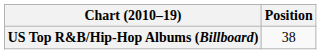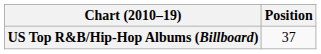 <table class="wikitable sortable plainrowheaders">
 <tr>
 <th>Chart (2010–19)</th>
 <th>Position</th>
 </tr>
 <tr>
 <th scope="row">US Top R&B/Hip-Hop Albums (<em>Billboard</em>)</th>
-<td style="text-align:center;">38</td>
+<td style="text-align:center;">37</td>
 </tr>
 </table>
